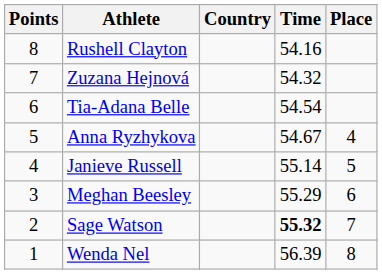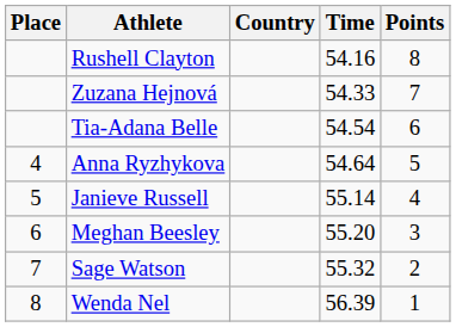 <table class="wikitable">
 <tr>
-<th>Points</th>
+<th>Place</th>
 <th>Athlete</th>
 <th>Country</th>
 <th>Time</th>
-<th>Place</th>
+<th>Points</th>
+</tr>
+<tr>
+<td align=center></td>
+<td><a href='#'>Rushell Clayton</a></td>
+<td></td>
+<td>54.16</td>
+<td align=center>8</td>
+</tr>
+<tr>
+<td align=center></td>
+<td><a href='#'>Zuzana Hejnová</a></td>
+<td></td>
+<td>54.33</td>
+<td align=center>7</td>
+</tr>
+<tr>
+<td align=center></td>
+<td><a href='#'>Tia-Adana Belle</a></td>
+<td></td>
+<td>54.54</td>
+<td align=center>6</td>
+</tr>
+<tr>
+<td align=center>4</td>
+<td><a href='#'>Anna Ryzhykova</a></td>
+<td></td>
+<td>54.64</td>
+<td align=center>5</td>
+</tr>
+<tr>
+<td align=center>5</td>
+<td><a href='#'>Janieve Russell</a></td>
+<td></td>
+<td>55.14</td>
+<td align=center>4</td>
+</tr>
+<tr>
+<td align=center>6</td>
+<td><a href='#'>Meghan Beesley</a></td>
+<td></td>
+<td>55.20</td>
+<td align=center>3</td>
+</tr>
+<tr>
+<td align=center>7</td>
+<td><a href='#'>Sage Watson</a></td>
+<td></td>
+<td>55.32</td>
+<td align=center>2</td>
 </tr>
 <tr>
 <td align=center>8</td>
-<td><a href='#'>Rushell Clayton</a></td>
-<td></td>
-<td>54.16</td>
-<td align=center></td>
-</tr>
-<tr>
-<td align=center>7</td>
-<td><a href='#'>Zuzana Hejnová</a></td>
-<td></td>
-<td>54.32</td>
-<td align=center></td>
-</tr>
-<tr>
-<td align=center>6</td>
-<td><a href='#'>Tia-Adana Belle</a></td>
-<td></td>
-<td>54.54</td>
-<td align=center></td>
-</tr>
-<tr>
-<td align=center>5</td>
-<td><a href='#'>Anna Ryzhykova</a></td>
-<td></td>
-<td>54.67</td>
-<td align=center>4</td>
-</tr>
-<tr>
-<td align=center>4</td>
-<td><a href='#'>Janieve Russell</a></td>
-<td></td>
-<td>55.14</td>
-<td align=center>5</td>
-</tr>
-<tr>
-<td align=center>3</td>
-<td><a href='#'>Meghan Beesley</a></td>
-<td></td>
-<td>55.29</td>
-<td align=center>6</td>
-</tr>
-<tr>
-<td align=center>2</td>
-<td><a href='#'>Sage Watson</a></td>
-<td></td>
-<td><strong>55.32</strong></td>
-<td align=center>7</td>
-</tr>
-<tr>
-<td align=center>1</td>
 <td><a href='#'>Wenda Nel</a></td>
 <td></td>
 <td>56.39</td>
-<td align=center>8</td>
+<td align=center>1</td>
 </tr>
 </table>
